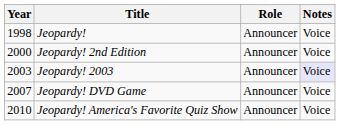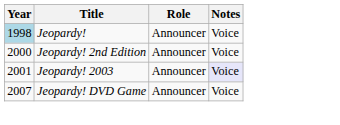 <table class="wikitable sortable">
 <tr>
 <th>Year</th>
 <th>Title</th>
 <th>Role</th>
 <th>Notes</th>
 </tr>
 <tr>
-<td>1998</td>
+<td style="background: lightblue;">1998</td>
 <td><em>Jeopardy!</em></td>
 <td>Announcer</td>
 <td>Voice</td>
 </tr>
 <tr>
 <td>2000</td>
 <td><em>Jeopardy! 2nd Edition</em></td>
 <td>Announcer</td>
 <td>Voice</td>
 </tr>
 <tr>
-<td>2003</td>
+<td>2001</td>
 <td><em>Jeopardy! 2003</em></td>
 <td>Announcer</td>
 <td style="background: lavender;">Voice</td>
 </tr>
 <tr>
 <td>2007</td>
 <td><em>Jeopardy! DVD Game</em></td>
 <td>Announcer</td>
 <td>Voice</td>
 </tr>
-<tr>
-<td>2010</td>
-<td><em>Jeopardy! America's Favorite Quiz Show</em></td>
-<td>Announcer</td>
-<td>Voice</td>
-</tr>
 </table>
